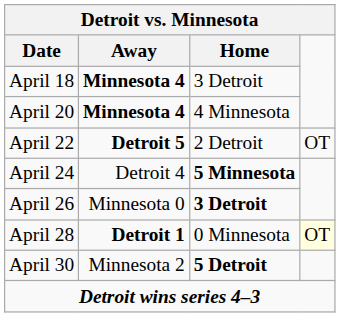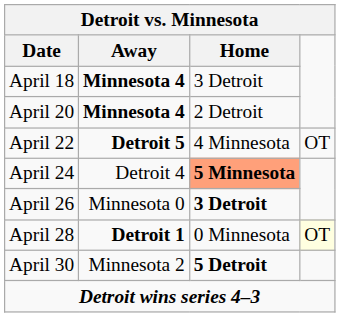 <table class="wikitable">
 <tr>
 <th bgcolor="#DDDDDD" colspan="4">Detroit vs. Minnesota</th>
 </tr>
 <tr>
 <th>Date</th>
 <th>Away</th>
 <th>Home</th>
 </tr>
 <tr>
 <td>April 18</td>
 <td align="right"><strong>Minnesota 4</strong></td>
 <td>3 Detroit</td>
 </tr>
 <tr>
 <td>April 20</td>
 <td align="right"><strong>Minnesota 4</strong></td>
-<td>4 Minnesota</td>
+<td>2 Detroit</td>
 </tr>
 <tr>
 <td>April 22</td>
 <td align="right"><strong>Detroit 5</strong></td>
-<td>2 Detroit</td>
+<td>4 Minnesota</td>
 <td>OT</td>
 </tr>
 <tr>
 <td>April 24</td>
 <td align="right">Detroit 4</td>
-<td><strong>5 Minnesota</strong></td>
+<td style="background: lightsalmon;"><strong>5 Minnesota</strong></td>
 </tr>
 <tr>
 <td>April 26</td>
 <td align="right">Minnesota 0</td>
 <td><strong>3 Detroit</strong></td>
 </tr>
 <tr>
 <td>April 28</td>
 <td align="right"><strong>Detroit 1</strong></td>
 <td>0 Minnesota</td>
 <td style="background: lightyellow;">OT</td>
 </tr>
 <tr>
 <td>April 30</td>
 <td align="right">Minnesota 2</td>
 <td><strong>5 Detroit</strong></td>
 </tr>
 <tr>
 <td align="center" colspan="4"><strong><em>Detroit wins series 4–3</em></strong></td>
 </tr>
 </table>
